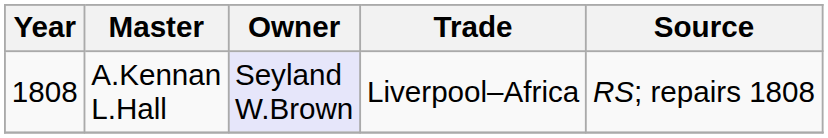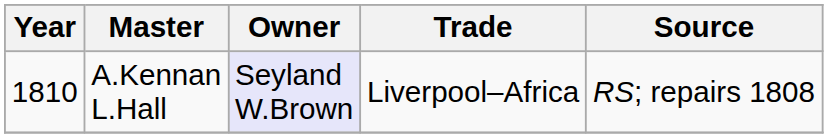 <table class=" wikitable">
 <tr>
 <th>Year</th>
 <th>Master</th>
 <th>Owner</th>
 <th>Trade</th>
 <th>Source</th>
 </tr>
 <tr>
-<td>1808</td>
+<td>1810</td>
 <td>A.Kennan<br>L.Hall</td>
 <td style="background: lavender;">Seyland<br>W.Brown</td>
 <td>Liverpool–Africa</td>
 <td><em>RS</em>; repairs 1808</td>
 </tr>
 <tr>
 </tr>
 </table>
